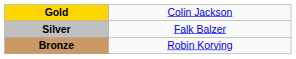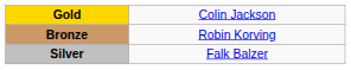 <table class="wikitable" style=" text-align:center; " width="35%">
 <tr>
 <td bgcolor="gold"><strong>Gold</strong></td>
 <td><a href='#'>Colin Jackson</a><br>  <small><em></em></small></td>
 </tr>
 <tr>
+<td bgcolor="CC9966"><strong>Bronze</strong></td>
+<td><a href='#'>Robin Korving</a><br>  <small><em></em></small></td>
+</tr>
+<tr>
 <td bgcolor="silver"><strong>Silver</strong></td>
 <td><a href='#'>Falk Balzer</a><br> <small><em></em></small></td>
 </tr>
-<tr>
-<td bgcolor="CC9966"><strong>Bronze</strong></td>
-<td><a href='#'>Robin Korving</a><br>  <small><em></em></small></td>
-</tr>
 </table>
